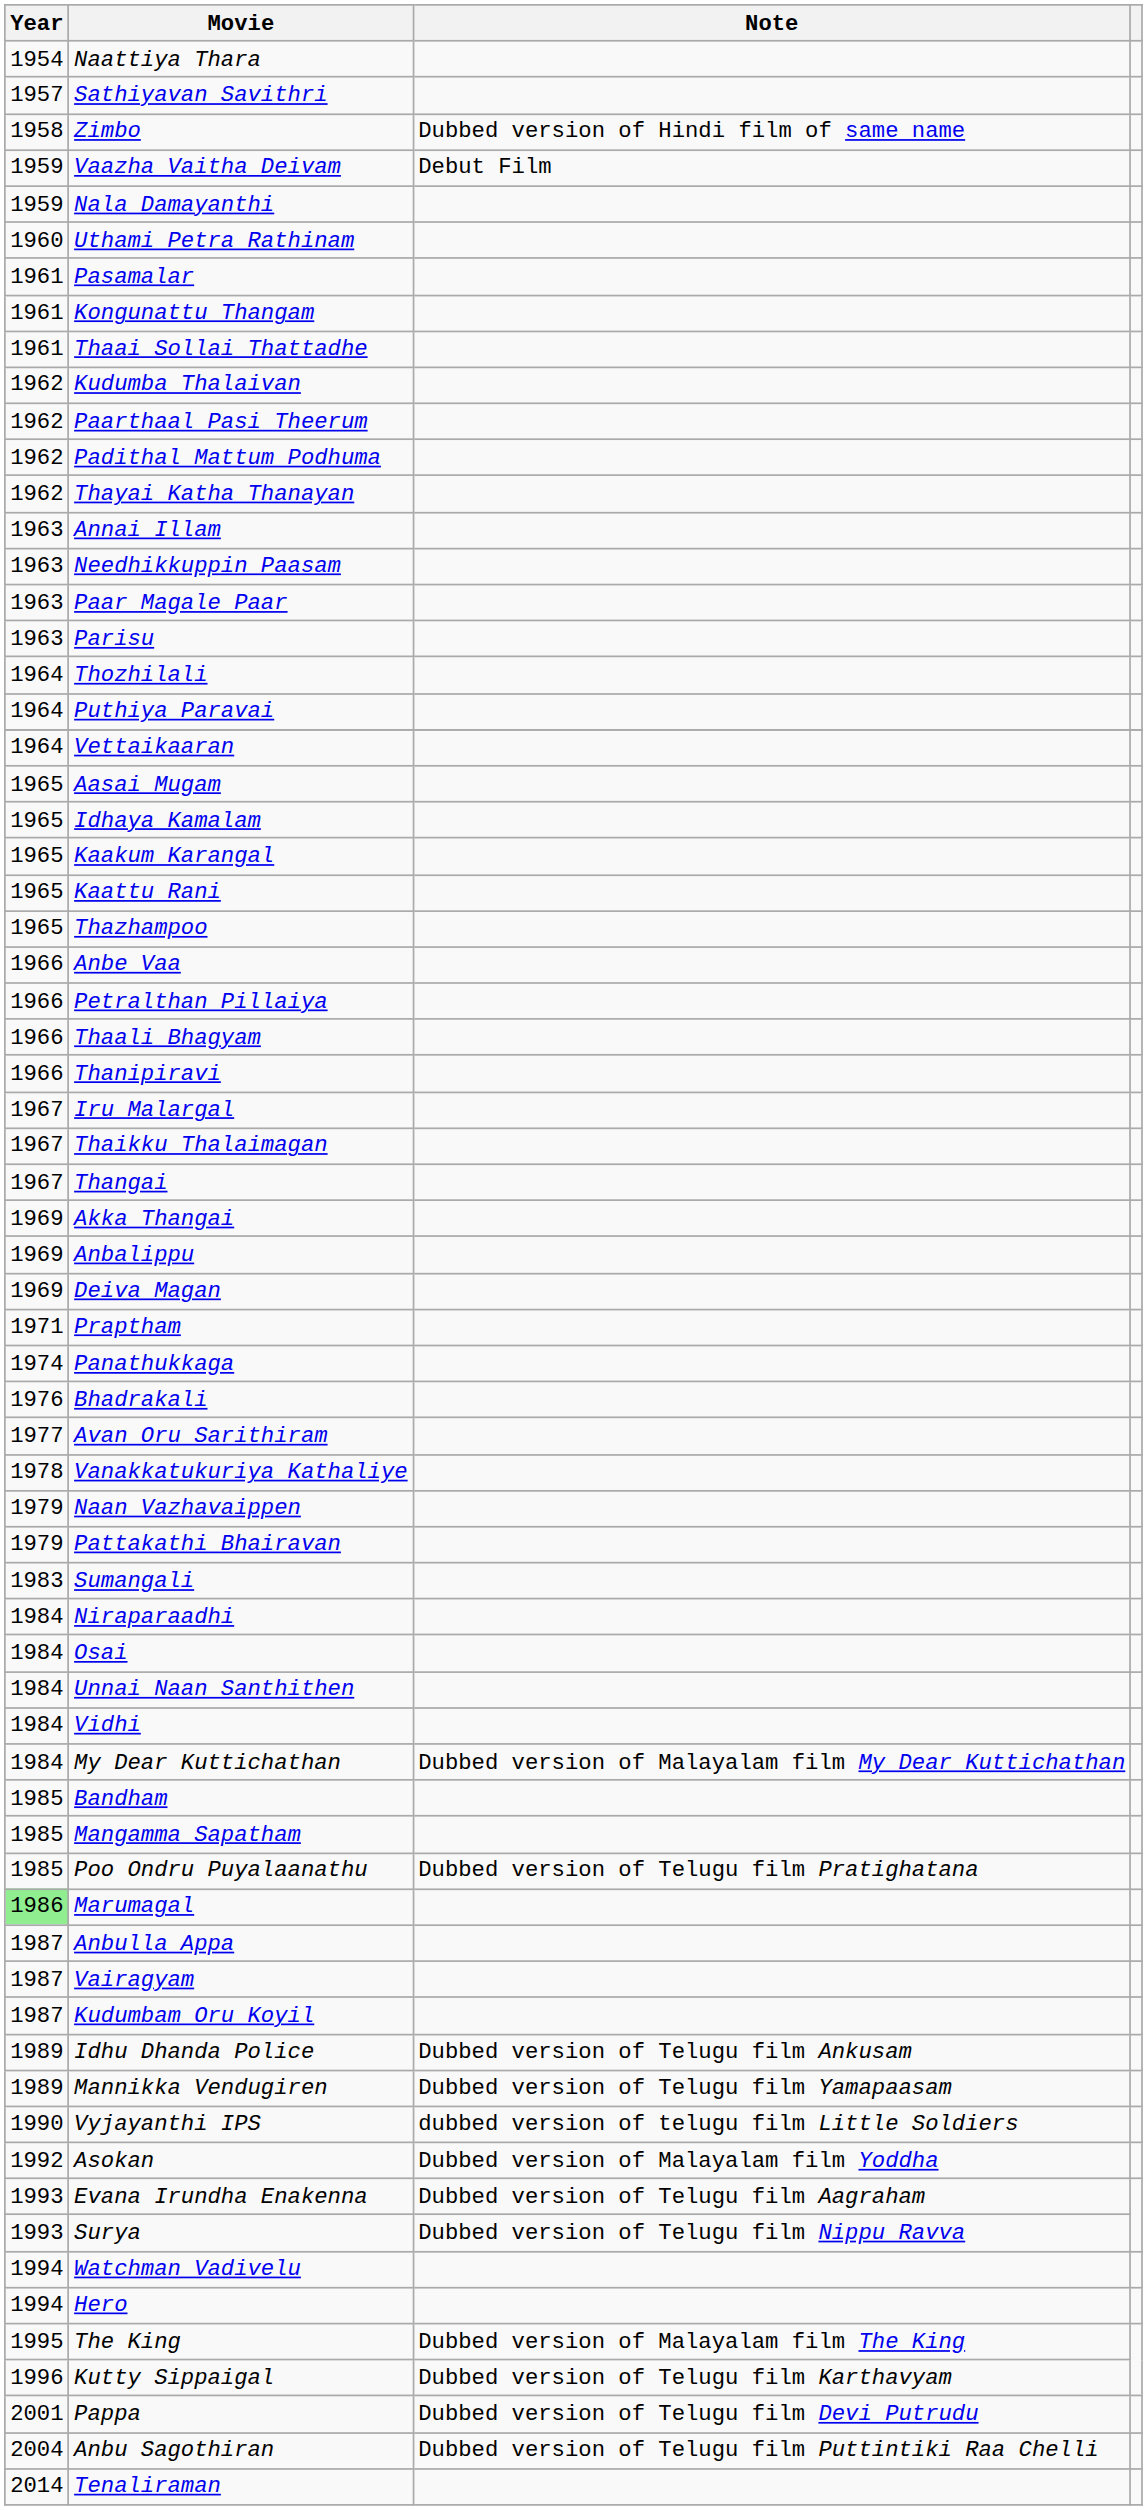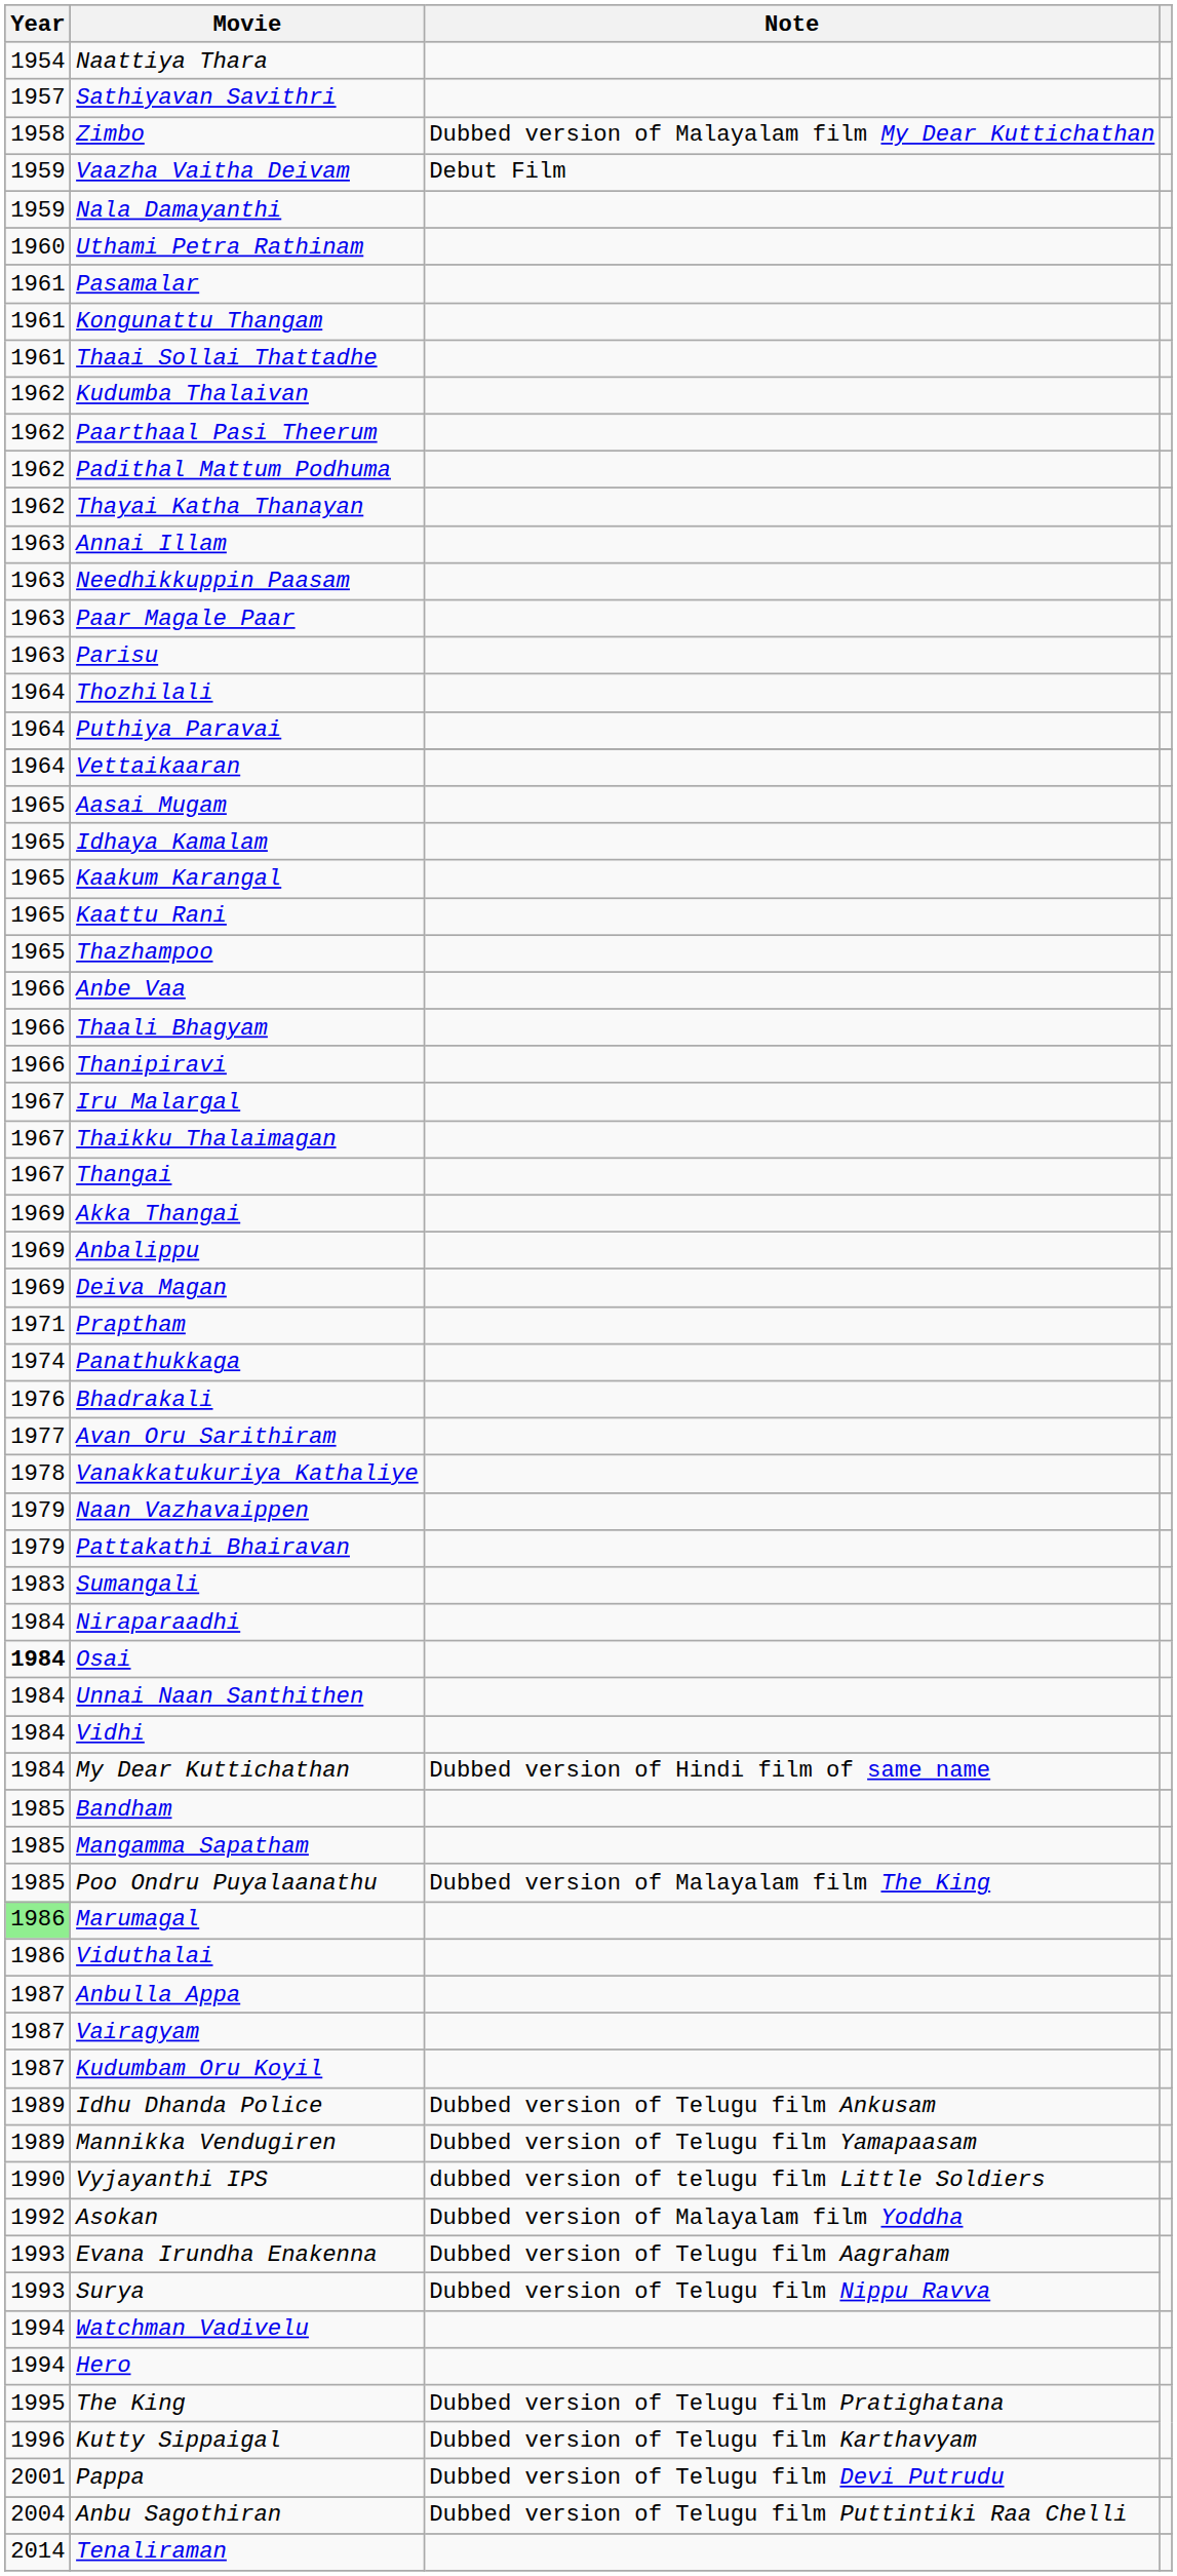 <table class="wikitable">
 <tr>
 <th>Year</th>
 <th>Movie</th>
 <th>Note</th>
 <th class="unsortable"></th>
 </tr>
 <tr>
 <td>1954</td>
 <td><em>Naattiya Thara</em></td>
 <td></td>
 <td></td>
 </tr>
 <tr>
 <td>1957</td>
 <td><em><a href='#'>Sathiyavan Savithri</a></em></td>
 <td></td>
 <td></td>
 </tr>
 <tr>
 <td>1958</td>
 <td><em><a href='#'>Zimbo</a></em></td>
-<td>Dubbed version of Hindi film of <a href='#'>same name</a></td>
+<td>Dubbed version of Malayalam film <em><a href='#'>My Dear Kuttichathan</a></em></td>
 <td></td>
 </tr>
 <tr>
 <td>1959</td>
 <td><em><a href='#'>Vaazha Vaitha Deivam</a></em></td>
 <td>Debut Film</td>
 <td></td>
 </tr>
 <tr>
 <td>1959</td>
 <td><em><a href='#'>Nala Damayanthi</a></em></td>
 <td></td>
 <td></td>
 </tr>
 <tr>
 <td>1960</td>
 <td><em><a href='#'>Uthami Petra Rathinam</a></em></td>
 <td></td>
 </tr>
 <tr>
 <td>1961</td>
 <td><em><a href='#'>Pasamalar</a></em></td>
 <td></td>
 <td></td>
 </tr>
 <tr>
 <td>1961</td>
 <td><em><a href='#'>Kongunattu Thangam</a></em></td>
 <td></td>
 <td></td>
 </tr>
 <tr>
 <td>1961</td>
 <td><em><a href='#'>Thaai Sollai Thattadhe</a></em></td>
 <td></td>
 <td></td>
 </tr>
 <tr>
 <td>1962</td>
 <td><em><a href='#'>Kudumba Thalaivan</a></em></td>
 <td></td>
 <td></td>
 </tr>
 <tr>
 <td>1962</td>
 <td><em><a href='#'>Paarthaal Pasi Theerum</a></em></td>
 <td></td>
 <td></td>
 </tr>
 <tr>
 <td>1962</td>
 <td><em><a href='#'>Padithal Mattum Podhuma</a></em></td>
 <td></td>
 <td></td>
 </tr>
 <tr>
 <td>1962</td>
 <td><em><a href='#'>Thayai Katha Thanayan</a></em></td>
 <td></td>
 <td></td>
 </tr>
 <tr>
 <td>1963</td>
 <td><em><a href='#'>Annai Illam</a></em></td>
 <td></td>
 <td></td>
 </tr>
 <tr>
 <td>1963</td>
 <td><em><a href='#'>Needhikkuppin Paasam</a></em></td>
 <td></td>
 <td></td>
 </tr>
 <tr>
 <td>1963</td>
 <td><em><a href='#'>Paar Magale Paar</a></em></td>
 <td></td>
 <td></td>
 </tr>
 <tr>
 <td>1963</td>
 <td><em><a href='#'>Parisu</a></em></td>
 <td></td>
 <td></td>
 </tr>
 <tr>
 <td>1964</td>
 <td><em><a href='#'>Thozhilali</a></em></td>
 <td></td>
 <td></td>
 </tr>
 <tr>
 <td>1964</td>
 <td><em><a href='#'>Puthiya Paravai</a></em></td>
 <td></td>
 <td></td>
 </tr>
 <tr>
 </tr>
 <tr>
 <td>1964</td>
 <td><em><a href='#'>Vettaikaaran</a></em></td>
 <td></td>
 <td></td>
 </tr>
 <tr>
 <td>1965</td>
 <td><em><a href='#'>Aasai Mugam</a></em></td>
 <td></td>
 <td></td>
 </tr>
 <tr>
 <td>1965</td>
 <td><em><a href='#'>Idhaya Kamalam</a></em></td>
 <td></td>
 <td></td>
 </tr>
 <tr>
 <td>1965</td>
 <td><em><a href='#'>Kaakum Karangal</a></em></td>
 <td></td>
 <td></td>
 </tr>
 <tr>
 <td>1965</td>
 <td><em><a href='#'>Kaattu Rani</a></em></td>
 <td></td>
 <td></td>
 </tr>
 <tr>
 <td>1965</td>
 <td><em><a href='#'>Thazhampoo</a></em></td>
 <td></td>
 <td></td>
 </tr>
 <tr>
 <td>1966</td>
 <td><em><a href='#'>Anbe Vaa</a></em></td>
 <td></td>
 <td></td>
 </tr>
 <tr>
 <td>1966</td>
-<td><em><a href='#'>Petralthan Pillaiya</a></em></td>
-<td></td>
-<td></td>
-</tr>
-<tr>
-<td>1966</td>
 <td><em><a href='#'>Thaali Bhagyam</a></em></td>
 <td></td>
 <td></td>
 </tr>
 <tr>
 <td>1966</td>
 <td><em><a href='#'>Thanipiravi</a></em></td>
 <td></td>
 <td></td>
 </tr>
 <tr>
 <td>1967</td>
 <td><em><a href='#'>Iru Malargal</a></em></td>
 <td></td>
 <td></td>
 </tr>
 <tr>
 <td>1967</td>
 <td><em><a href='#'>Thaikku Thalaimagan</a></em></td>
 <td></td>
 <td></td>
 </tr>
 <tr>
 <td>1967</td>
 <td><em><a href='#'>Thangai</a></em></td>
 <td></td>
 <td></td>
 </tr>
 <tr>
 <td>1969</td>
 <td><em><a href='#'>Akka Thangai</a></em></td>
 <td></td>
 <td></td>
 </tr>
 <tr>
 <td>1969</td>
 <td><em><a href='#'>Anbalippu</a></em></td>
 <td></td>
 <td></td>
 </tr>
 <tr>
 <td>1969</td>
 <td><em><a href='#'>Deiva Magan</a></em></td>
 <td></td>
 <td></td>
 </tr>
 <tr>
 <td>1971</td>
 <td><em><a href='#'>Praptham</a></em></td>
 <td></td>
 <td></td>
 </tr>
 <tr>
 <td>1974</td>
 <td><em><a href='#'>Panathukkaga</a></em></td>
 <td></td>
 <td></td>
 </tr>
 <tr>
 <td>1976</td>
 <td><em><a href='#'>Bhadrakali</a></em></td>
 <td></td>
 <td></td>
 </tr>
 <tr>
 <td>1977</td>
 <td><em><a href='#'>Avan Oru Sarithiram</a></em></td>
 <td></td>
 <td></td>
 </tr>
 <tr>
 <td>1978</td>
 <td><em><a href='#'>Vanakkatukuriya Kathaliye</a></em></td>
 <td></td>
 <td></td>
 </tr>
 <tr>
 <td>1979</td>
 <td><em><a href='#'>Naan Vazhavaippen</a></em></td>
 <td></td>
 <td></td>
 </tr>
 <tr>
 <td>1979</td>
 <td><em><a href='#'>Pattakathi Bhairavan</a></em></td>
 <td></td>
 <td></td>
 </tr>
 <tr>
 <td>1983</td>
 <td><em><a href='#'>Sumangali</a></em></td>
 <td></td>
 <td></td>
 </tr>
 <tr>
 <td>1984</td>
 <td><em><a href='#'>Niraparaadhi</a></em></td>
 <td></td>
 <td></td>
 </tr>
 <tr>
-<td>1984</td>
+<td><strong>1984</strong></td>
 <td><em><a href='#'>Osai</a></em></td>
 <td></td>
 <td></td>
 </tr>
 <tr>
 <td>1984</td>
 <td><em><a href='#'>Unnai Naan Santhithen</a></em></td>
 <td></td>
 <td></td>
 </tr>
 <tr>
 <td>1984</td>
 <td><em><a href='#'>Vidhi</a></em></td>
 <td></td>
 <td></td>
 </tr>
 <tr>
 <td>1984</td>
 <td><em>My Dear Kuttichathan</em></td>
-<td>Dubbed version of Malayalam film <em><a href='#'>My Dear Kuttichathan</a></em></td>
+<td>Dubbed version of Hindi film of <a href='#'>same name</a></td>
 <td></td>
 </tr>
 <tr>
 <td>1985</td>
 <td><em><a href='#'>Bandham</a></em></td>
 <td></td>
 <td></td>
 </tr>
 <tr>
 <td>1985</td>
 <td><em><a href='#'>Mangamma Sapatham</a></em></td>
 <td></td>
 <td></td>
 </tr>
 <tr>
 <td>1985</td>
 <td><em>Poo Ondru Puyalaanathu</em></td>
-<td>Dubbed version of Telugu film <em>Pratighatana</em></td>
+<td>Dubbed version of Malayalam film <em><a href='#'>The King</a></em></td>
 <td></td>
 </tr>
 <tr>
 <td style="background: lightgreen;">1986</td>
 <td><em><a href='#'>Marumagal</a></em></td>
+<td></td>
+<td></td>
+</tr>
+<tr>
+<td>1986</td>
+<td><em><a href='#'>Viduthalai</a></em></td>
 <td></td>
 <td></td>
 </tr>
 <tr>
 <td>1987</td>
 <td><em><a href='#'>Anbulla Appa</a></em></td>
 <td></td>
 <td></td>
 </tr>
 <tr>
 <td>1987</td>
 <td><em><a href='#'>Vairagyam</a></em></td>
 <td></td>
 <td></td>
 </tr>
 <tr>
 <td>1987</td>
 <td><em><a href='#'>Kudumbam Oru Koyil</a></em></td>
 <td></td>
 <td></td>
 </tr>
 <tr>
 <td>1989</td>
 <td><em>Idhu Dhanda Police</em></td>
 <td>Dubbed version of Telugu film <em>Ankusam</em></td>
 <td></td>
 </tr>
 <tr>
 <td>1989</td>
 <td><em>Mannikka Vendugiren</em></td>
 <td>Dubbed version of Telugu film <em>Yamapaasam</em></td>
 <td></td>
 </tr>
 <tr>
 <td>1990</td>
 <td><em>Vyjayanthi IPS</em></td>
 <td>dubbed version of telugu film <em>Little Soldiers</em></td>
 <td></td>
 </tr>
 <tr>
 <td>1992</td>
 <td><em>Asokan</em></td>
 <td>Dubbed version of Malayalam film <em><a href='#'>Yoddha</a></em></td>
 <td></td>
 </tr>
 <tr>
 <td>1993</td>
 <td><em>Evana Irundha Enakenna</em></td>
 <td>Dubbed version of Telugu film <em>Aagraham</em></td>
 </tr>
 <tr>
 <td>1993</td>
 <td><em>Surya</em></td>
 <td>Dubbed version of Telugu film <em><a href='#'>Nippu Ravva</a></em></td>
 </tr>
 <tr>
 <td>1994</td>
 <td><em><a href='#'>Watchman Vadivelu</a></em></td>
 <td></td>
 <td></td>
 </tr>
 <tr>
 <td>1994</td>
 <td><em><a href='#'>Hero</a></em></td>
 <td></td>
 <td></td>
 </tr>
 <tr>
 <td>1995</td>
 <td><em>The King</em></td>
-<td>Dubbed version of Malayalam film <em><a href='#'>The King</a></em></td>
+<td>Dubbed version of Telugu film <em>Pratighatana</em></td>
 </tr>
 <tr>
 <td>1996</td>
 <td><em>Kutty Sippaigal</em></td>
 <td>Dubbed version of Telugu film <em>Karthavyam</em></td>
 </tr>
 <tr>
 <td>2001</td>
 <td><em>Pappa</em></td>
 <td>Dubbed version of Telugu film <em><a href='#'>Devi Putrudu</a></em></td>
 <td></td>
 </tr>
 <tr>
 <td>2004</td>
 <td><em>Anbu Sagothiran</em></td>
 <td>Dubbed version of Telugu film <em>Puttintiki Raa Chelli</em></td>
 <td></td>
 </tr>
 <tr>
 <td>2014</td>
 <td><em><a href='#'>Tenaliraman</a></em></td>
 <td></td>
 <td></td>
 </tr>
 </table>
